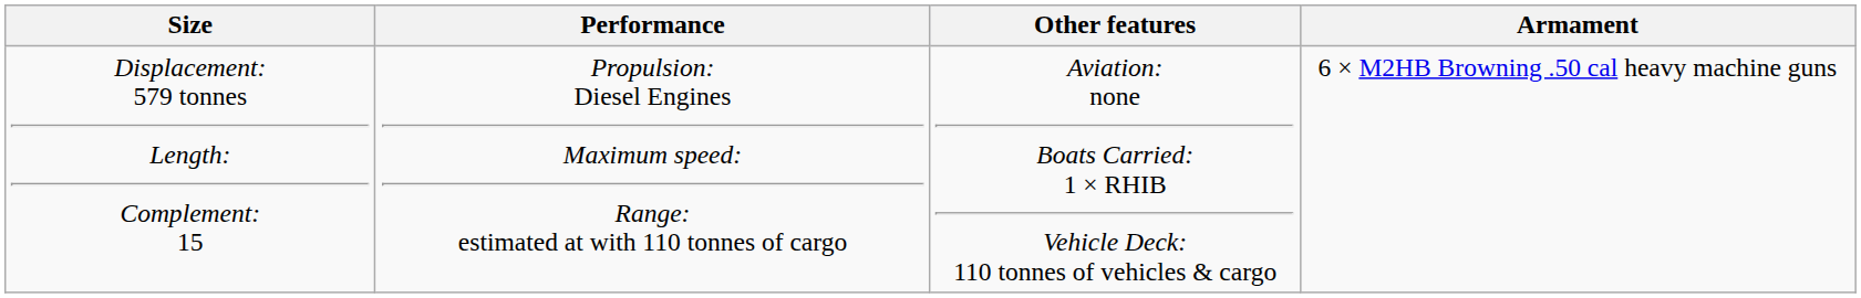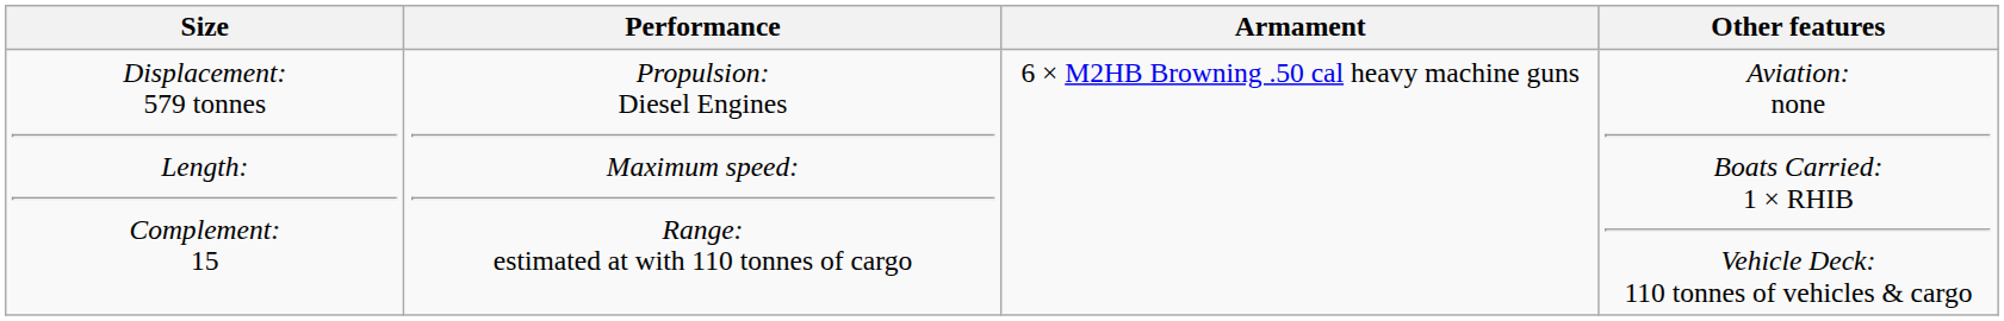 <table class="wikitable"  style="width:90%; text-align:center;">
 <tr style="background:lavender;">
 <th>Size</th>
 <th>Performance</th>
+<th>Armament</th>
 <th>Other features</th>
-<th>Armament</th>
 </tr>
 <tr>
 <td style="vertical-align:top; width:20%;"><em>Displacement:</em><br>579 tonnes <hr><em>Length:</em><br> <hr><em>Complement:</em><br>15</td>
 <td style="vertical-align:top; width:30%;"><em>Propulsion:</em><br>Diesel Engines <hr><em>Maximum speed:</em><br> <hr><em>Range:</em><br>estimated at  with 110 tonnes of cargo</td>
+<td style="vertical-align:top; width:30%;">6 × <a href='#'>M2HB Browning .50 cal</a> heavy machine guns</td>
 <td style="vertical-align:top; width:20%;"><em>Aviation:</em><br>none<hr><em>Boats Carried:</em><br>1 × RHIB  <hr><em>Vehicle Deck:</em><br>110 tonnes of vehicles & cargo</td>
-<td style="vertical-align:top; width:30%;">6 × <a href='#'>M2HB Browning .50 cal</a> heavy machine guns</td>
 </tr>
 </table>
